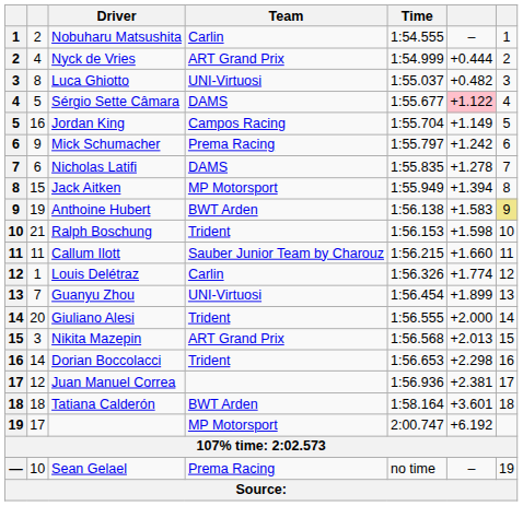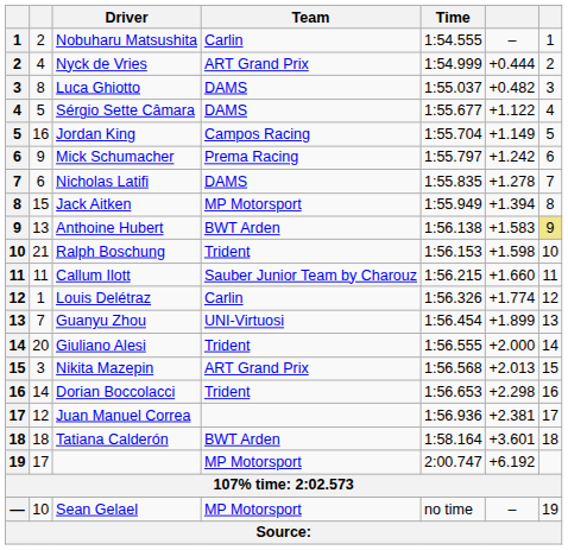 <table class="wikitable" style="font-size:85%">
 <tr>
 <th scope="col"></th>
 <th scope="col"></th>
 <th scope="col">Driver</th>
 <th scope="col">Team</th>
 <th scope="col">Time</th>
 <th scope="col"></th>
 <th scope="col"></th>
 </tr>
 <tr>
 <th scope="row">1</th>
 <td align="center">2</td>
 <td> <a href='#'>Nobuharu Matsushita</a></td>
 <td><a href='#'>Carlin</a></td>
 <td>1:54.555</td>
 <td align="center">–</td>
 <td align="center">1</td>
 </tr>
 <tr>
 <th scope="row">2</th>
 <td align="center">4</td>
 <td> <a href='#'>Nyck de Vries</a></td>
 <td><a href='#'>ART Grand Prix</a></td>
 <td>1:54.999</td>
 <td align="center">+0.444</td>
 <td align="center">2</td>
 </tr>
 <tr>
 <th scope="row">3</th>
 <td align="center">8</td>
 <td> <a href='#'>Luca Ghiotto</a></td>
-<td><a href='#'>UNI-Virtuosi</a></td>
+<td><a href='#'>DAMS</a></td>
 <td>1:55.037</td>
 <td align="center">+0.482</td>
 <td align="center">3</td>
 </tr>
 <tr>
 <th scope="row">4</th>
 <td align="center">5</td>
 <td> <a href='#'>Sérgio Sette Câmara</a></td>
 <td><a href='#'>DAMS</a></td>
 <td>1:55.677</td>
-<td align="center" style="background: pink;">+1.122</td>
+<td align="center">+1.122</td>
 <td align="center">4</td>
 </tr>
 <tr>
 <th scope="row">5</th>
 <td align="center">16</td>
 <td> <a href='#'>Jordan King</a></td>
 <td><a href='#'>Campos Racing</a></td>
 <td>1:55.704</td>
 <td align="center">+1.149</td>
 <td align="center">5</td>
 </tr>
 <tr>
 <th scope="row">6</th>
 <td align="center">9</td>
 <td> <a href='#'>Mick Schumacher</a></td>
 <td><a href='#'>Prema Racing</a></td>
 <td>1:55.797</td>
 <td align="center">+1.242</td>
 <td align="center">6</td>
 </tr>
 <tr>
 <th scope="row">7</th>
 <td align="center">6</td>
 <td> <a href='#'>Nicholas Latifi</a></td>
 <td><a href='#'>DAMS</a></td>
 <td>1:55.835</td>
 <td align="center">+1.278</td>
 <td align="center">7</td>
 </tr>
 <tr>
 <th scope="row">8</th>
 <td align="center">15</td>
 <td> <a href='#'>Jack Aitken</a></td>
 <td><a href='#'>MP Motorsport</a></td>
 <td>1:55.949</td>
 <td align="center">+1.394</td>
 <td align="center">8</td>
 </tr>
 <tr>
 <th scope="row">9</th>
-<td align="center">19</td>
+<td align="center">13</td>
 <td> <a href='#'>Anthoine Hubert</a></td>
 <td><a href='#'>BWT Arden</a></td>
 <td>1:56.138</td>
 <td align="center">+1.583</td>
 <td align="center" style="background: khaki;">9</td>
 </tr>
 <tr>
 <th scope="row">10</th>
 <td align="center">21</td>
 <td> <a href='#'>Ralph Boschung</a></td>
 <td><a href='#'>Trident</a></td>
 <td>1:56.153</td>
 <td align="center">+1.598</td>
 <td align="center">10</td>
 </tr>
 <tr>
 <th scope="row">11</th>
 <td align="center">11</td>
 <td> <a href='#'>Callum Ilott</a></td>
 <td><a href='#'>Sauber Junior Team by Charouz</a></td>
 <td>1:56.215</td>
 <td align="center">+1.660</td>
 <td align="center">11</td>
 </tr>
 <tr>
 <th scope="row">12</th>
 <td align="center">1</td>
 <td> <a href='#'>Louis Delétraz</a></td>
 <td><a href='#'>Carlin</a></td>
 <td>1:56.326</td>
 <td align="center">+1.774</td>
 <td align="center">12</td>
 </tr>
 <tr>
 <th scope="row">13</th>
 <td align="center">7</td>
 <td> <a href='#'>Guanyu Zhou</a></td>
 <td><a href='#'>UNI-Virtuosi</a></td>
 <td>1:56.454</td>
 <td align="center">+1.899</td>
 <td align="center">13</td>
 </tr>
 <tr>
 <th scope="row">14</th>
 <td align="center">20</td>
 <td> <a href='#'>Giuliano Alesi</a></td>
 <td><a href='#'>Trident</a></td>
 <td>1:56.555</td>
 <td align="center">+2.000</td>
 <td align="center">14</td>
 </tr>
 <tr>
 <th scope="row">15</th>
 <td align="center">3</td>
 <td> <a href='#'>Nikita Mazepin</a></td>
 <td><a href='#'>ART Grand Prix</a></td>
 <td>1:56.568</td>
 <td align="center">+2.013</td>
 <td align="center">15</td>
 </tr>
 <tr>
 <th scope="row">16</th>
 <td align="center">14</td>
 <td> <a href='#'>Dorian Boccolacci</a></td>
 <td><a href='#'>Trident</a></td>
 <td>1:56.653</td>
 <td align="center">+2.298</td>
 <td align="center">16</td>
 </tr>
 <tr>
 <th scope="row">17</th>
 <td align="center">12</td>
 <td> <a href='#'>Juan Manuel Correa</a></td>
 <td></td>
 <td>1:56.936</td>
 <td align="center">+2.381</td>
 <td align="center">17</td>
 </tr>
 <tr>
 <th scope="row">18</th>
 <td align="center">18</td>
 <td> <a href='#'>Tatiana Calderón</a></td>
 <td><a href='#'>BWT Arden</a></td>
 <td>1:58.164</td>
 <td align="center">+3.601</td>
 <td align="center">18</td>
 </tr>
 <tr>
 <th scope="row">19</th>
 <td align="center">17</td>
 <td></td>
 <td><a href='#'>MP Motorsport</a></td>
 <td>2:00.747</td>
 <td align="center">+6.192</td>
 <td align="center"></td>
 </tr>
 <tr>
 <th colspan="7">107% time: 2:02.573</th>
 </tr>
 <tr>
 <th scope="row">—</th>
 <td align="center">10</td>
 <td> <a href='#'>Sean Gelael</a></td>
-<td><a href='#'>Prema Racing</a></td>
+<td><a href='#'>MP Motorsport</a></td>
 <td>no time</td>
 <td align="center">–</td>
 <td align="center">19</td>
 </tr>
 <tr>
 <th colspan="7">Source:</th>
 </tr>
 </table>
